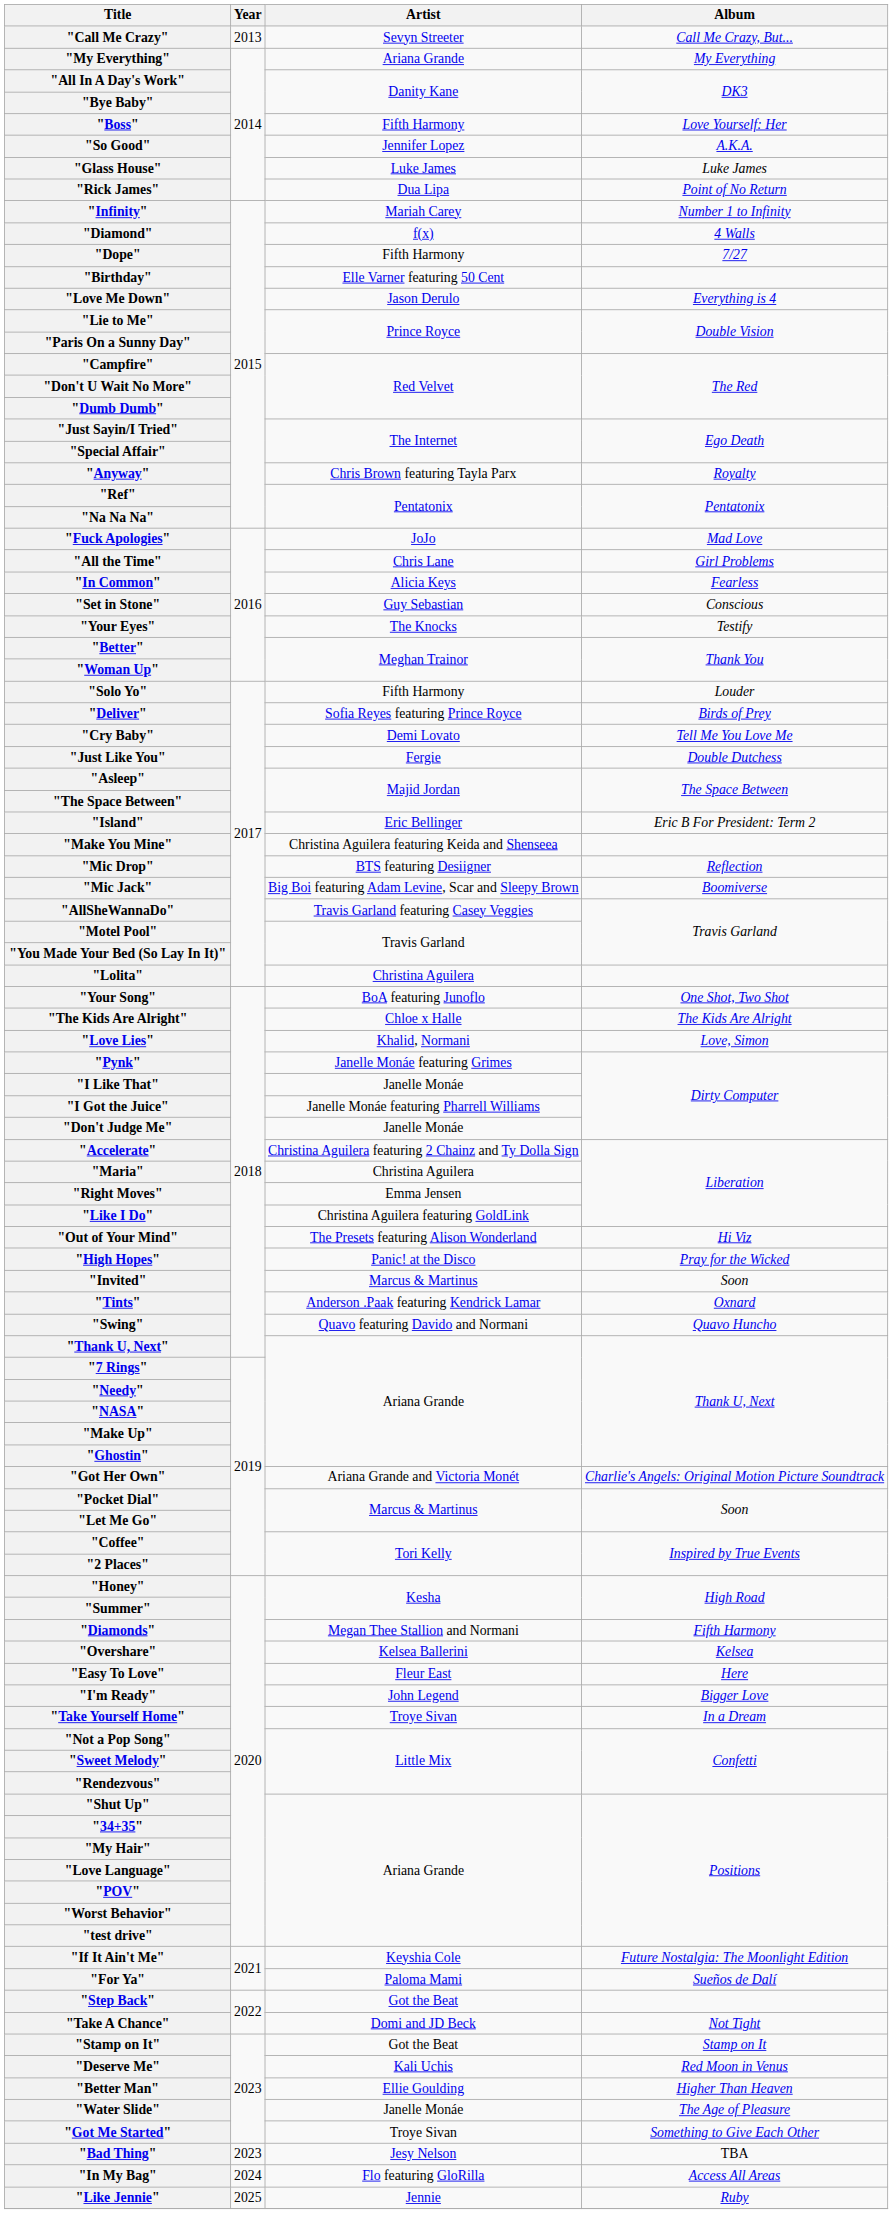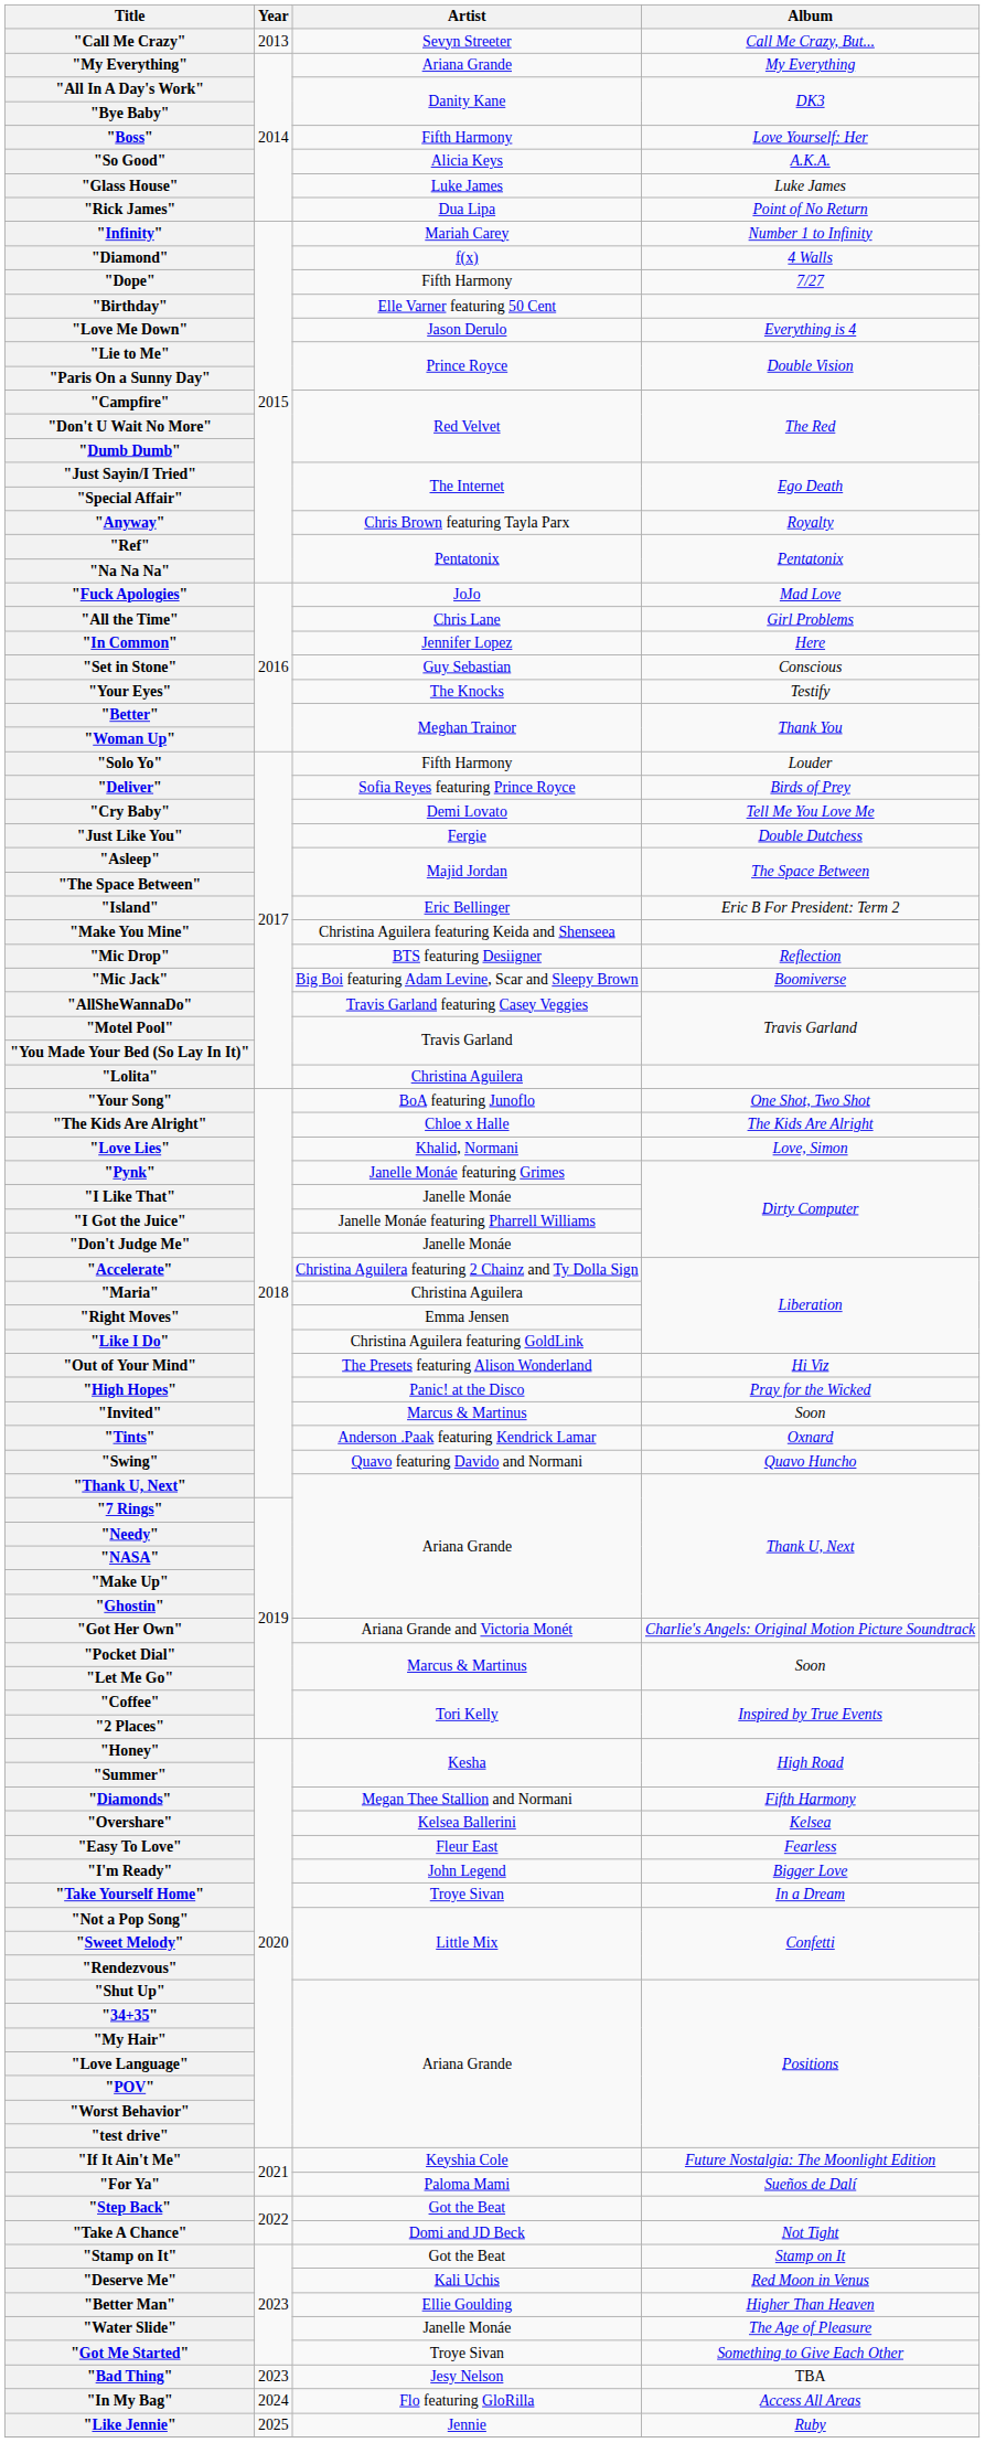 <table class="wikitable plainrowheaders" style="text-align:center;">
 <tr>
 <th scope="col" style="width:16em;">Title</th>
 <th scope="col">Year</th>
 <th scope="col">Artist</th>
 <th scope="col">Album</th>
 </tr>
 <tr>
 <th scope="row">"Call Me Crazy"</th>
 <td>2013</td>
 <td><a href='#'>Sevyn Streeter</a></td>
 <td><em><a href='#'>Call Me Crazy, But...</a></em></td>
 </tr>
 <tr>
 <th scope="row">"My Everything"</th>
 <td rowspan="7">2014</td>
 <td><a href='#'>Ariana Grande</a></td>
 <td><em><a href='#'>My Everything</a></em></td>
 </tr>
 <tr>
 <th scope="row">"All In A Day's Work"</th>
 <td rowspan="2"><a href='#'>Danity Kane</a></td>
 <td rowspan="2"><em><a href='#'>DK3</a></em></td>
 </tr>
 <tr>
 <th scope="row">"Bye Baby"</th>
 </tr>
 <tr>
 <th scope="row">"<a href='#'>Boss</a>"</th>
 <td><a href='#'>Fifth Harmony</a></td>
 <td><em><a href='#'>Love Yourself: Her</a></em></td>
 </tr>
 <tr>
 <th scope="row">"So Good"</th>
-<td><a href='#'>Jennifer Lopez</a></td>
+<td><a href='#'>Alicia Keys</a></td>
 <td><em><a href='#'>A.K.A.</a></em></td>
 </tr>
 <tr>
 <th scope="row">"Glass House"</th>
 <td><a href='#'>Luke James</a></td>
 <td><em>Luke James</em></td>
 </tr>
 <tr>
 <th scope="row">"Rick James"</th>
 <td><a href='#'>Dua Lipa</a></td>
 <td><em><a href='#'>Point of No Return</a></em></td>
 </tr>
 <tr>
 <th scope="row">"<a href='#'>Infinity</a>"</th>
 <td rowspan="15">2015</td>
 <td><a href='#'>Mariah Carey</a></td>
 <td><em><a href='#'>Number 1 to Infinity</a></em></td>
 </tr>
 <tr>
 <th scope="row">"Diamond"</th>
 <td><a href='#'>f(x)</a></td>
 <td><em><a href='#'>4 Walls</a></em></td>
 </tr>
 <tr>
 <th scope="row">"Dope"</th>
 <td>Fifth Harmony</td>
 <td><em><a href='#'>7/27</a></em></td>
 </tr>
 <tr>
 <th scope="row">"Birthday"</th>
 <td><a href='#'>Elle Varner</a> featuring <a href='#'>50 Cent</a></td>
 <td></td>
 </tr>
 <tr>
 <th scope="row">"Love Me Down"</th>
 <td><a href='#'>Jason Derulo</a></td>
 <td><em><a href='#'>Everything is 4</a></em></td>
 </tr>
 <tr>
 <th scope="row">"Lie to Me"</th>
 <td rowspan="2"><a href='#'>Prince Royce</a></td>
 <td rowspan="2"><em><a href='#'>Double Vision</a></em></td>
 </tr>
 <tr>
 <th scope="row">"Paris On a Sunny Day"</th>
 </tr>
 <tr>
 <th scope="row">"Campfire"</th>
 <td rowspan="3"><a href='#'>Red Velvet</a></td>
 <td rowspan="3"><em><a href='#'>The Red</a></em></td>
 </tr>
 <tr>
 <th scope="row">"Don't U Wait No More"</th>
 </tr>
 <tr>
 <th scope="row">"<a href='#'>Dumb Dumb</a>"</th>
 </tr>
 <tr>
 <th scope="row">"Just Sayin/I Tried"</th>
 <td rowspan="2"><a href='#'>The Internet</a></td>
 <td rowspan="2"><em><a href='#'>Ego Death</a></em></td>
 </tr>
 <tr>
 <th scope="row">"Special Affair"</th>
 </tr>
 <tr>
 <th scope="row">"<a href='#'>Anyway</a>"</th>
 <td><a href='#'>Chris Brown</a> featuring Tayla Parx</td>
 <td><em><a href='#'>Royalty</a></em></td>
 </tr>
 <tr>
 <th scope="row">"Ref"</th>
 <td rowspan="2"><a href='#'>Pentatonix</a></td>
 <td rowspan="2"><em><a href='#'>Pentatonix</a></em></td>
 </tr>
 <tr>
 <th scope="row">"Na Na Na"</th>
 </tr>
 <tr>
 <th scope="row">"<a href='#'>Fuck Apologies</a>"</th>
 <td rowspan="7">2016</td>
 <td><a href='#'>JoJo</a></td>
 <td><em><a href='#'>Mad Love</a></em></td>
 </tr>
 <tr>
 <th scope="row">"All the Time"</th>
 <td><a href='#'>Chris Lane</a></td>
 <td><em><a href='#'>Girl Problems</a></em></td>
 </tr>
 <tr>
 <th scope="row">"<a href='#'>In Common</a>"</th>
-<td><a href='#'>Alicia Keys</a></td>
-<td><em><a href='#'>Fearless</a></em></td>
+<td><a href='#'>Jennifer Lopez</a></td>
+<td><em><a href='#'>Here</a></em></td>
 </tr>
 <tr>
 <th scope="row">"Set in Stone"</th>
 <td><a href='#'>Guy Sebastian</a></td>
 <td><em>Conscious</em></td>
 </tr>
 <tr>
 <th scope="row">"Your Eyes"<br></th>
 <td><a href='#'>The Knocks</a></td>
 <td><em>Testify</em></td>
 </tr>
 <tr>
 <th scope="row">"<a href='#'>Better</a>"</th>
 <td rowspan="2"><a href='#'>Meghan Trainor</a></td>
 <td rowspan="2"><em><a href='#'>Thank You</a></em></td>
 </tr>
 <tr>
 <th scope="row">"<a href='#'>Woman Up</a>"</th>
 </tr>
 <tr>
 <th scope="row">"Solo Yo"</th>
 <td rowspan="14">2017</td>
 <td>Fifth Harmony</td>
 <td><em>Louder</em></td>
 </tr>
 <tr>
 <th scope="row">"<a href='#'>Deliver</a>"</th>
 <td><a href='#'>Sofia Reyes</a> featuring <a href='#'>Prince Royce</a></td>
 <td><em><a href='#'>Birds of Prey</a></em></td>
 </tr>
 <tr>
 <th scope="row">"Cry Baby"</th>
 <td><a href='#'>Demi Lovato</a></td>
 <td><em><a href='#'>Tell Me You Love Me</a></em></td>
 </tr>
 <tr>
 <th scope="row">"Just Like You"</th>
 <td><a href='#'>Fergie</a></td>
 <td><em><a href='#'>Double Dutchess</a></em></td>
 </tr>
 <tr>
 <th scope="row">"Asleep"</th>
 <td rowspan="2"><a href='#'>Majid Jordan</a></td>
 <td rowspan="2"><em><a href='#'>The Space Between</a></em></td>
 </tr>
 <tr>
 <th scope="row">"The Space Between"</th>
 </tr>
 <tr>
 <th scope="row">"Island"<br></th>
 <td><a href='#'>Eric Bellinger</a></td>
 <td><em>Eric B For President: Term 2</em></td>
 </tr>
 <tr>
 <th scope="row">"Make You Mine"</th>
 <td>Christina Aguilera featuring Keida and <a href='#'>Shenseea</a></td>
 <td></td>
 </tr>
 <tr>
 <th scope="row">"Mic Drop"</th>
 <td><a href='#'>BTS</a> featuring <a href='#'>Desiigner</a></td>
 <td><em><a href='#'>Reflection</a></em></td>
 </tr>
 <tr>
 <th scope="row">"Mic Jack"<br></th>
 <td><a href='#'>Big Boi</a> featuring <a href='#'>Adam Levine</a>, Scar and <a href='#'>Sleepy Brown</a></td>
 <td><em><a href='#'>Boomiverse</a></em></td>
 </tr>
 <tr>
 <th scope="row">"AllSheWannaDo"</th>
 <td><a href='#'>Travis Garland</a> featuring <a href='#'>Casey Veggies</a></td>
 <td rowspan="3"><em>Travis Garland</em></td>
 </tr>
 <tr>
 <th scope="row">"Motel Pool"</th>
 <td rowspan="2">Travis Garland</td>
 </tr>
 <tr>
 <th scope="row">"You Made Your Bed (So Lay In It)"</th>
 </tr>
 <tr>
 <th scope="row">"Lolita"</th>
 <td><a href='#'>Christina Aguilera</a></td>
 <td></td>
 </tr>
 <tr>
 <th scope="row">"Your Song"</th>
 <td rowspan="17">2018</td>
 <td><a href='#'>BoA</a> featuring <a href='#'>Junoflo</a></td>
 <td><em><a href='#'>One Shot, Two Shot</a></em></td>
 </tr>
 <tr>
 <th scope="row">"The Kids Are Alright"</th>
 <td><a href='#'>Chloe x Halle</a></td>
 <td><em><a href='#'>The Kids Are Alright</a></em></td>
 </tr>
 <tr>
 <th scope="row">"<a href='#'>Love Lies</a>"</th>
 <td><a href='#'>Khalid</a>, <a href='#'>Normani</a></td>
 <td><em><a href='#'>Love, Simon</a></em></td>
 </tr>
 <tr>
 <th scope="row">"<a href='#'>Pynk</a>"</th>
 <td><a href='#'>Janelle Monáe</a> featuring <a href='#'>Grimes</a></td>
 <td rowspan="4"><em><a href='#'>Dirty Computer</a></em></td>
 </tr>
 <tr>
 <th scope="row">"I Like That"</th>
 <td>Janelle Monáe</td>
 </tr>
 <tr>
 <th scope="row">"I Got the Juice"</th>
 <td>Janelle Monáe featuring <a href='#'>Pharrell Williams</a></td>
 </tr>
 <tr>
 <th scope="row">"Don't Judge Me"</th>
 <td>Janelle Monáe</td>
 </tr>
 <tr>
 <th scope="row">"<a href='#'>Accelerate</a>"</th>
 <td><a href='#'>Christina Aguilera</a> featuring <a href='#'>2 Chainz</a> and <a href='#'>Ty Dolla Sign</a></td>
 <td rowspan="4"><em><a href='#'>Liberation</a></em></td>
 </tr>
 <tr>
 <th scope="row">"Maria"</th>
 <td>Christina Aguilera</td>
 </tr>
 <tr>
 <th scope="row">"Right Moves"</th>
 <td>Emma Jensen</td>
 </tr>
 <tr>
 <th scope="row">"<a href='#'>Like I Do</a>"</th>
 <td>Christina Aguilera featuring <a href='#'>GoldLink</a></td>
 </tr>
 <tr>
 <th scope="row">"Out of Your Mind"</th>
 <td><a href='#'>The Presets</a> featuring <a href='#'>Alison Wonderland</a></td>
 <td><em><a href='#'>Hi Viz</a></em></td>
 </tr>
 <tr>
 <th scope="row">"<a href='#'>High Hopes</a>"</th>
 <td><a href='#'>Panic! at the Disco</a></td>
 <td><em><a href='#'>Pray for the Wicked</a></em></td>
 </tr>
 <tr>
 <th scope="row">"Invited"</th>
 <td><a href='#'>Marcus & Martinus</a></td>
 <td><em>Soon</em></td>
 </tr>
 <tr>
 <th scope="row">"<a href='#'>Tints</a>"</th>
 <td><a href='#'>Anderson .Paak</a> featuring <a href='#'>Kendrick Lamar</a></td>
 <td><em><a href='#'>Oxnard</a></em></td>
 </tr>
 <tr>
 <th scope="row">"Swing"</th>
 <td><a href='#'>Quavo</a> featuring <a href='#'>Davido</a> and Normani</td>
 <td><em><a href='#'>Quavo Huncho</a></em></td>
 </tr>
 <tr>
 <th scope="row">"<a href='#'>Thank U, Next</a>"</th>
 <td rowspan="6">Ariana Grande</td>
 <td rowspan="6"><em><a href='#'>Thank U, Next</a></em></td>
 </tr>
 <tr>
 <th scope="row">"<a href='#'>7 Rings</a>"</th>
 <td rowspan="10">2019</td>
 </tr>
 <tr>
 <th scope="row">"<a href='#'>Needy</a>"</th>
 </tr>
 <tr>
 <th scope="row">"<a href='#'>NASA</a>"</th>
 </tr>
 <tr>
 <th scope="row">"Make Up"</th>
 </tr>
 <tr>
 <th scope="row">"<a href='#'>Ghostin</a>"</th>
 </tr>
 <tr>
 <th scope="row">"Got Her Own"</th>
 <td>Ariana Grande and <a href='#'>Victoria Monét</a></td>
 <td><em><a href='#'>Charlie's Angels: Original Motion Picture Soundtrack</a></em></td>
 </tr>
 <tr>
 <th scope="row">"Pocket Dial"</th>
 <td rowspan="2"><a href='#'>Marcus & Martinus</a></td>
 <td rowspan="2"><em>Soon</em></td>
 </tr>
 <tr>
 <th scope="row">"Let Me Go"</th>
 </tr>
 <tr>
 <th scope="row">"Coffee"</th>
 <td rowspan="2"><a href='#'>Tori Kelly</a></td>
 <td rowspan="2"><em><a href='#'>Inspired by True Events</a></em></td>
 </tr>
 <tr>
 <th scope="row">"2 Places"</th>
 </tr>
 <tr>
 <th scope="row">"Honey"</th>
 <td rowspan="17">2020</td>
 <td rowspan="2"><a href='#'>Kesha</a></td>
 <td rowspan="2"><em><a href='#'>High Road</a></em></td>
 </tr>
 <tr>
 <th scope="row">"Summer"</th>
 </tr>
 <tr>
 <th scope="row">"<a href='#'>Diamonds</a>"</th>
 <td><a href='#'>Megan Thee Stallion</a> and Normani</td>
 <td><em><a href='#'>Fifth Harmony</a></em></td>
 </tr>
 <tr>
 <th scope="row">"Overshare"</th>
 <td><a href='#'>Kelsea Ballerini</a></td>
 <td><em><a href='#'>Kelsea</a></em></td>
 </tr>
 <tr>
 <th scope="row">"Easy To Love"</th>
 <td><a href='#'>Fleur East</a></td>
-<td><em><a href='#'>Here</a></em></td>
+<td><em><a href='#'>Fearless</a></em></td>
 </tr>
 <tr>
 <th scope="row">"I'm Ready"</th>
 <td><a href='#'>John Legend</a></td>
 <td><em><a href='#'>Bigger Love</a></em></td>
 </tr>
 <tr>
 <th scope="row">"<a href='#'>Take Yourself Home</a>"</th>
 <td><a href='#'>Troye Sivan</a></td>
 <td><em><a href='#'>In a Dream</a></em></td>
 </tr>
 <tr>
 <th scope="row">"Not a Pop Song"</th>
 <td rowspan="3"><a href='#'>Little Mix</a></td>
 <td rowspan="3"><em><a href='#'>Confetti</a></em></td>
 </tr>
 <tr>
 <th scope="row">"<a href='#'>Sweet Melody</a>"</th>
 </tr>
 <tr>
 <th scope="row">"Rendezvous"</th>
 </tr>
 <tr>
 <th scope="row">"Shut Up"</th>
 <td rowspan="7">Ariana Grande</td>
 <td rowspan="7"><em><a href='#'>Positions</a></em></td>
 </tr>
 <tr>
 <th scope="row">"<a href='#'>34+35</a>"</th>
 </tr>
 <tr>
 <th scope="row">"My Hair"</th>
 </tr>
 <tr>
 <th scope="row">"Love Language"</th>
 </tr>
 <tr>
 <th scope="row">"<a href='#'>POV</a>"</th>
 </tr>
 <tr>
 <th scope="row">"Worst Behavior"</th>
 </tr>
 <tr>
 <th scope="row">"test drive"</th>
 </tr>
 <tr>
 <th scope="row">"If It Ain't Me"</th>
 <td rowspan="2">2021</td>
 <td><a href='#'>Keyshia Cole</a></td>
 <td><em><a href='#'>Future Nostalgia: The Moonlight Edition</a></em></td>
 </tr>
 <tr>
 <th scope="row">"For Ya"</th>
 <td><a href='#'>Paloma Mami</a></td>
 <td><em><a href='#'>Sueños de Dalí</a></em></td>
 </tr>
 <tr>
 <th scope="row">"<a href='#'>Step Back</a>"</th>
 <td rowspan="2">2022</td>
 <td><a href='#'>Got the Beat</a></td>
 <td></td>
 </tr>
 <tr>
 <th scope="row">"Take A Chance"</th>
 <td><a href='#'>Domi and JD Beck</a></td>
 <td><em><a href='#'>Not Tight</a></em></td>
 </tr>
 <tr>
 <th scope="row">"Stamp on It"</th>
 <td rowspan="5">2023</td>
 <td>Got the Beat</td>
 <td><em><a href='#'>Stamp on It</a></em></td>
 </tr>
 <tr>
 <th scope="row">"Deserve Me"</th>
 <td><a href='#'>Kali Uchis</a></td>
 <td><em><a href='#'>Red Moon in Venus</a></em></td>
 </tr>
 <tr>
 <th scope="row">"Better Man"</th>
 <td><a href='#'>Ellie Goulding</a></td>
 <td><em><a href='#'>Higher Than Heaven</a></em></td>
 </tr>
 <tr>
 <th scope="row">"Water Slide"</th>
 <td>Janelle Monáe</td>
 <td><em><a href='#'>The Age of Pleasure</a></em></td>
 </tr>
 <tr>
 <th scope="row">"<a href='#'>Got Me Started</a>"</th>
 <td>Troye Sivan</td>
 <td><em><a href='#'>Something to Give Each Other</a></em></td>
 </tr>
 <tr>
 <th scope="row">"<a href='#'>Bad Thing</a>"</th>
 <td>2023</td>
 <td><a href='#'>Jesy Nelson</a></td>
 <td>TBA</td>
 </tr>
 <tr>
 <th scope="row">"In My Bag"</th>
 <td>2024</td>
 <td><a href='#'>Flo</a> featuring <a href='#'>GloRilla</a></td>
 <td><em><a href='#'>Access All Areas</a></em></td>
 </tr>
 <tr>
 <th scope="row">"<a href='#'>Like Jennie</a>"</th>
 <td>2025</td>
 <td><a href='#'>Jennie</a></td>
 <td><em><a href='#'>Ruby</a></em></td>
 </tr>
 <tr>
 </tr>
 </table>
